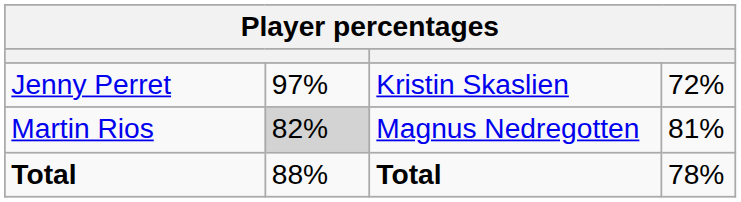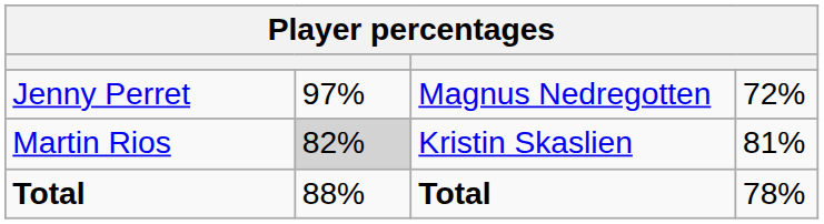 <table class="wikitable">
 <tr>
 <th colspan=4 width=400>Player percentages</th>
 </tr>
 <tr>
 <th colspan=2 width=200 style="white-space:nowrap;"></th>
 <th colspan=2 width=200 style="white-space:nowrap;"></th>
 </tr>
 <tr>
 <td><a href='#'>Jenny Perret</a></td>
 <td>97%</td>
-<td><a href='#'>Kristin Skaslien</a></td>
+<td><a href='#'>Magnus Nedregotten</a></td>
 <td>72%</td>
 </tr>
 <tr>
 <td><a href='#'>Martin Rios</a></td>
 <td style="background: lightgrey;">82%</td>
-<td><a href='#'>Magnus Nedregotten</a></td>
+<td><a href='#'>Kristin Skaslien</a></td>
 <td>81%</td>
 </tr>
 <tr>
 <td><strong>Total</strong></td>
 <td>88%</td>
 <td><strong>Total</strong></td>
 <td>78%</td>
 </tr>
 </table>
